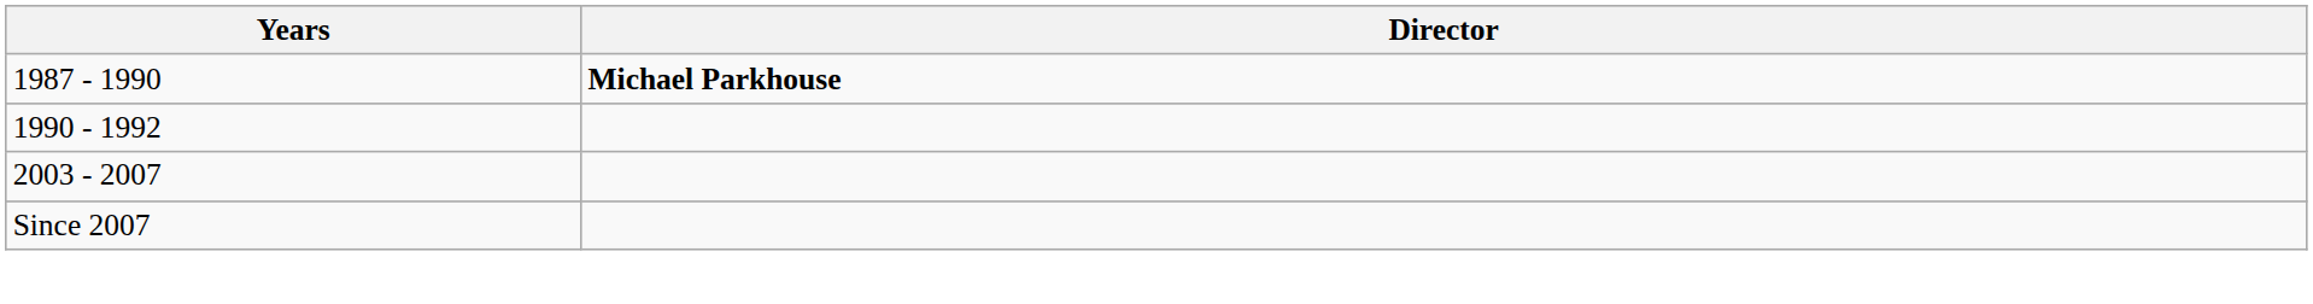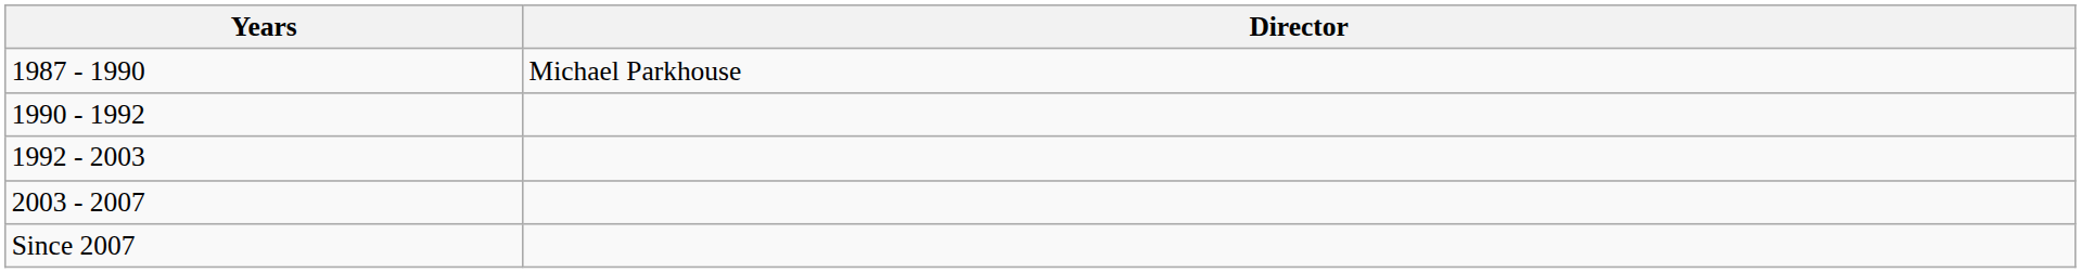 <table class="wikitable" style="width:95%;">
 <tr>
 <th style="width:25%;">Years</th>
 <th style="width:75%;">Director</th>
 </tr>
 <tr>
 <td>1987 - 1990</td>
-<td><strong>Michael Parkhouse</strong></td>
+<td>Michael Parkhouse</td>
 </tr>
 <tr>
 <td>1990 - 1992</td>
+<td></td>
+</tr>
+<tr>
+<td>1992 - 2003</td>
 <td></td>
 </tr>
 <tr>
 <td>2003 - 2007</td>
 <td></td>
 </tr>
 <tr>
 <td>Since 2007</td>
 <td></td>
 </tr>
 </table>
